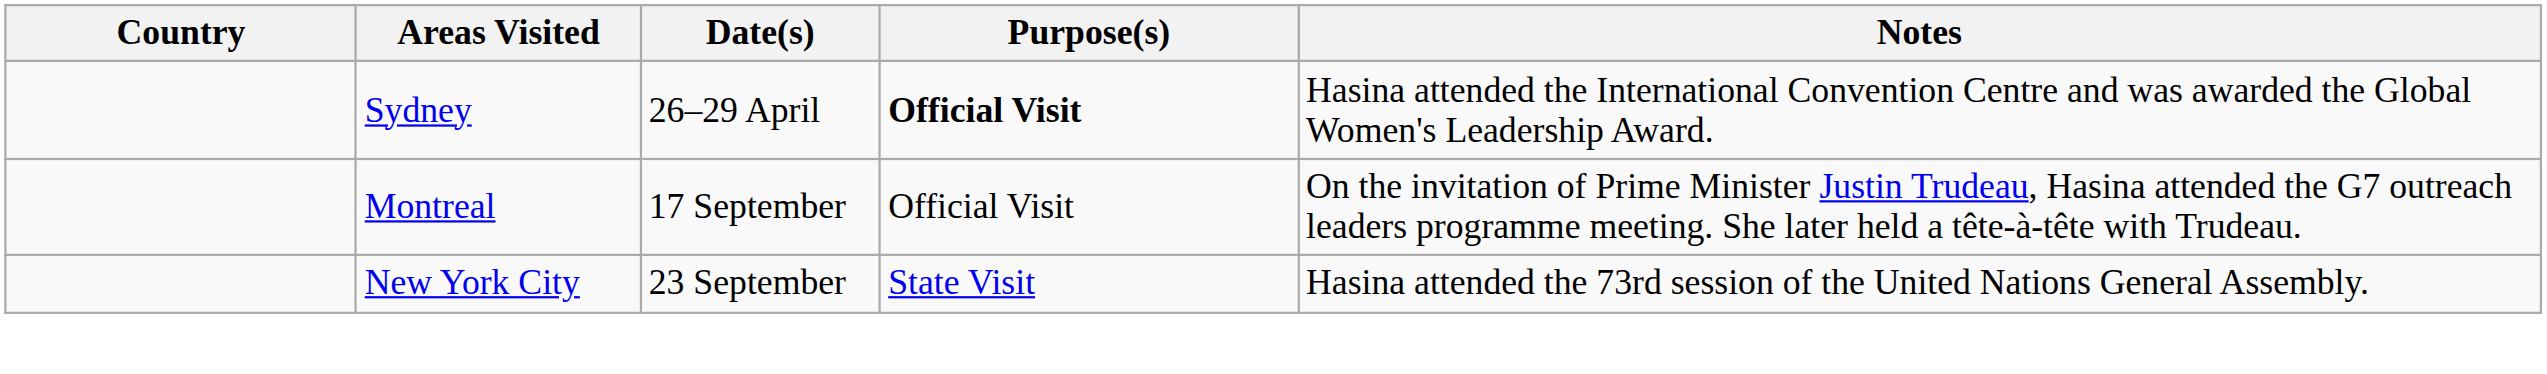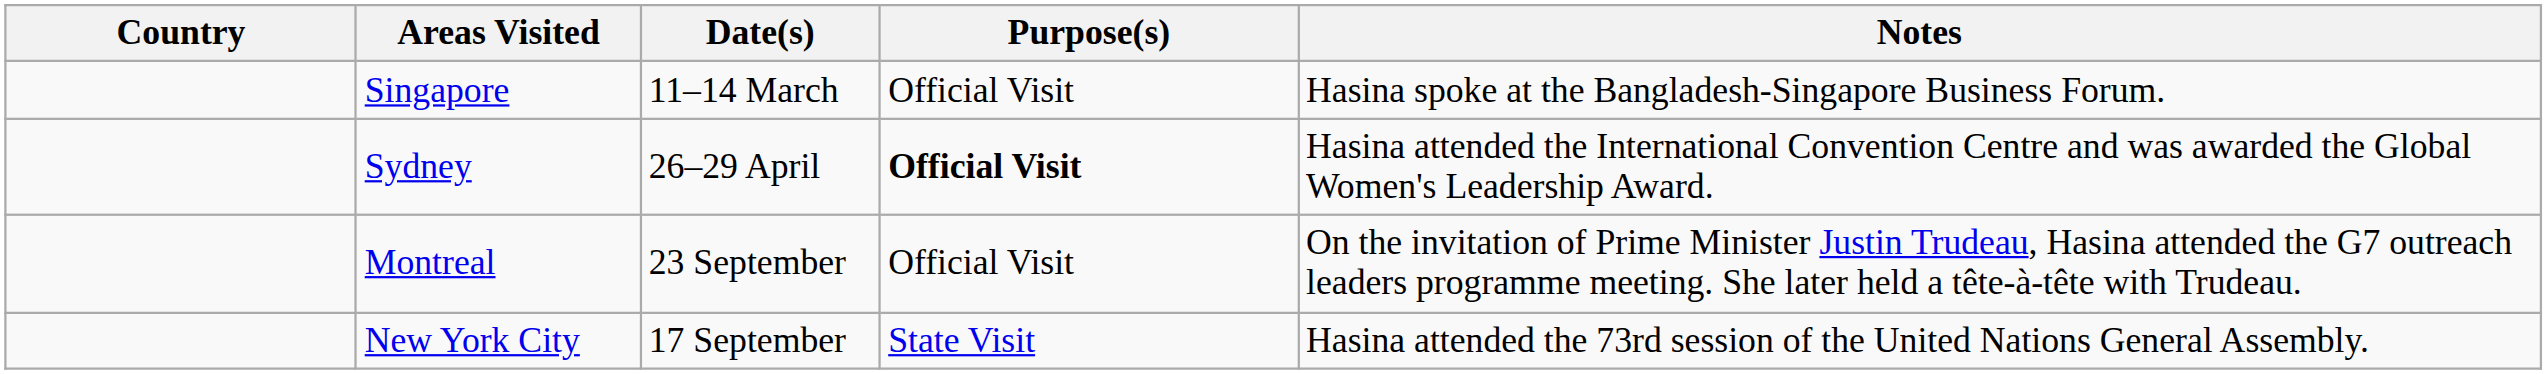 <table class="wikitable outercollapse sortable" style="margin: 1em auto 1em auto">
 <tr>
 <th width=150>Country</th>
 <th width=120>Areas Visited</th>
 <th width=100>Date(s)</th>
 <th width=180>Purpose(s)</th>
 <th width=550>Notes</th>
+</tr>
+<tr>
+<td></td>
+<td><a href='#'>Singapore</a></td>
+<td>11–14 March</td>
+<td>Official Visit</td>
+<td>Hasina spoke at the Bangladesh-Singapore Business Forum.</td>
 </tr>
 <tr>
 <td></td>
 <td><a href='#'>Sydney</a></td>
 <td>26–29 April</td>
 <td><strong>Official Visit</strong></td>
 <td>Hasina attended the International Convention Centre and was awarded the Global Women's Leadership Award.</td>
 </tr>
 <tr>
 <td></td>
 <td><a href='#'>Montreal</a></td>
-<td>17 September</td>
+<td>23 September</td>
 <td>Official Visit</td>
 <td>On the invitation of Prime Minister <a href='#'>Justin Trudeau</a>, Hasina attended the G7 outreach leaders programme meeting. She later held a tête-à-tête with Trudeau.</td>
 </tr>
 <tr>
 <td></td>
 <td><a href='#'>New York City</a></td>
-<td>23 September</td>
+<td>17 September</td>
 <td><a href='#'>State Visit</a></td>
 <td>Hasina attended the 73rd session of the United Nations General Assembly.</td>
 </tr>
 </table>
